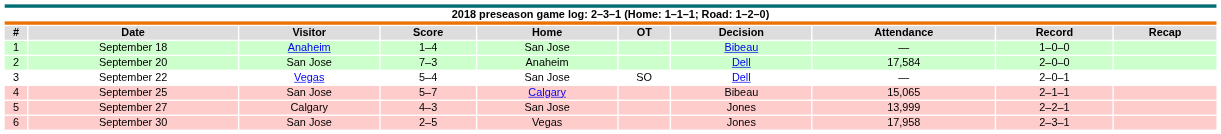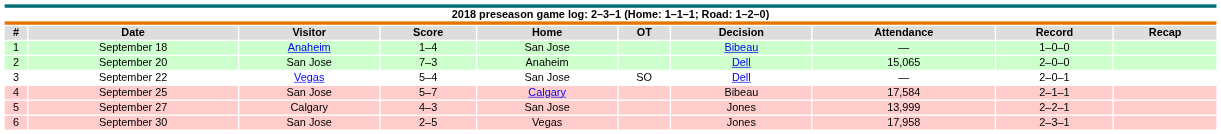 <table class="toccolours collapsible collapsed" style="width:90%; clear:both; margin:1.5em auto; text-align:center;">
 <tr>
 <th colspan="10" style="background:#FFFFFF; border-top:#006D75 5px solid; border-bottom:#EA7200 5px solid;">2018 preseason game log: 2–3–1 (Home: 1–1–1; Road: 1–2–0)</th>
 </tr>
 <tr style="background:#ddd;">
 <th>#</th>
 <th>Date</th>
 <th>Visitor</th>
 <th>Score</th>
 <th>Home</th>
 <th>OT</th>
 <th>Decision</th>
 <th>Attendance</th>
 <th>Record</th>
 <th>Recap</th>
 </tr>
 <tr bgcolor=ccffcc>
 <td>1</td>
 <td>September 18</td>
 <td><a href='#'>Anaheim</a></td>
 <td>1–4</td>
 <td>San Jose</td>
 <td></td>
 <td><a href='#'>Bibeau</a></td>
 <td>—</td>
 <td>1–0–0</td>
 <td></td>
 </tr>
 <tr bgcolor=ccffcc>
 <td>2</td>
 <td>September 20</td>
 <td>San Jose</td>
 <td>7–3</td>
 <td>Anaheim</td>
 <td></td>
 <td><a href='#'>Dell</a></td>
-<td>17,584</td>
+<td>15,065</td>
 <td>2–0–0</td>
 <td></td>
 </tr>
 <tr bgcolor=ffffff>
 <td>3</td>
 <td>September 22</td>
 <td><a href='#'>Vegas</a></td>
 <td>5–4</td>
 <td>San Jose</td>
 <td>SO</td>
 <td><a href='#'>Dell</a></td>
 <td>—</td>
 <td>2–0–1</td>
 <td></td>
 </tr>
 <tr bgcolor=ffcccc>
 <td>4</td>
 <td>September 25</td>
 <td>San Jose</td>
 <td>5–7</td>
 <td><a href='#'>Calgary</a></td>
 <td></td>
 <td>Bibeau</td>
-<td>15,065</td>
+<td>17,584</td>
 <td>2–1–1</td>
 <td></td>
 </tr>
 <tr bgcolor=ffcccc>
 <td>5</td>
 <td>September 27</td>
 <td>Calgary</td>
 <td>4–3</td>
 <td>San Jose</td>
 <td></td>
 <td>Jones</td>
 <td>13,999</td>
 <td>2–2–1</td>
 <td></td>
 </tr>
 <tr bgcolor=ffcccc>
 <td>6</td>
 <td>September 30</td>
 <td>San Jose</td>
 <td>2–5</td>
 <td>Vegas</td>
 <td></td>
 <td>Jones</td>
 <td>17,958</td>
 <td>2–3–1</td>
 <td></td>
 </tr>
 </table>
